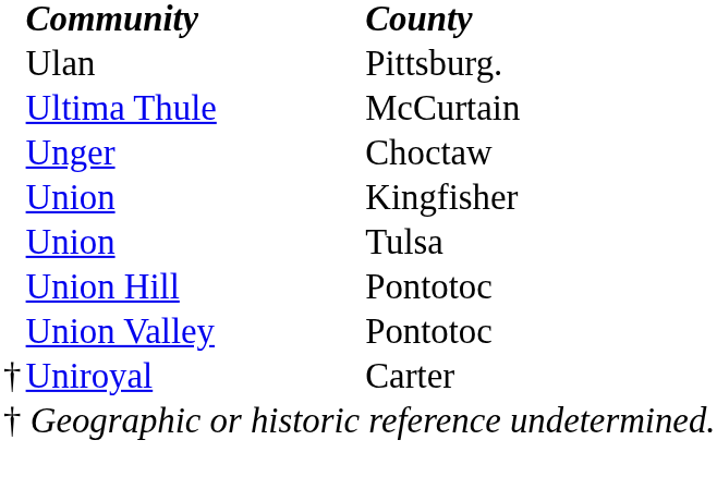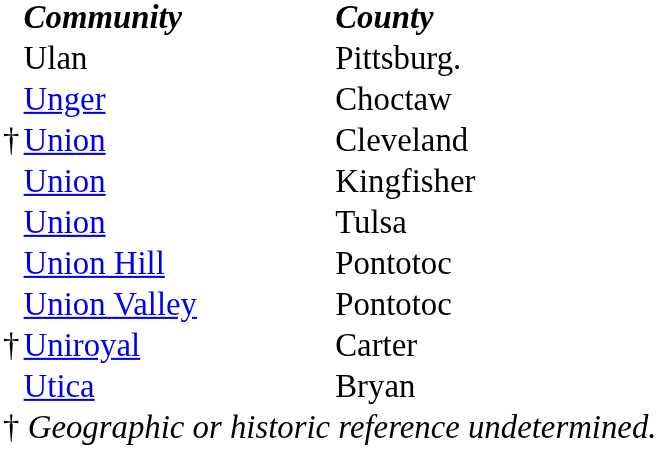 <table border="0" cellpadding="0">
 <tr>
 <td></td>
 <td width="150px"><strong><em>Community</em></strong></td>
 <td width="100px"><strong><em>County</em></strong></td>
 <td width="300px"></td>
 </tr>
 <tr>
 <td></td>
 <td>Ulan</td>
 <td>Pittsburg.</td>
 </tr>
 <tr>
 <td></td>
-<td><a href='#'>Ultima Thule</a></td>
-<td>McCurtain</td>
+<td><a href='#'>Unger</a></td>
+<td>Choctaw</td>
 <td></td>
 </tr>
 <tr>
-<td></td>
-<td><a href='#'>Unger</a></td>
-<td>Choctaw</td>
+<td>†</td>
+<td><a href='#'>Union</a></td>
+<td>Cleveland</td>
 <td></td>
 </tr>
 <tr>
 <td></td>
 <td><a href='#'>Union</a></td>
 <td>Kingfisher</td>
 <td></td>
 </tr>
 <tr>
 <td></td>
 <td><a href='#'>Union</a></td>
 <td>Tulsa</td>
 <td></td>
 </tr>
 <tr>
 <td></td>
 <td><a href='#'>Union Hill</a></td>
 <td>Pontotoc</td>
 <td></td>
 </tr>
 <tr>
 <td></td>
 <td><a href='#'>Union Valley</a></td>
 <td>Pontotoc</td>
 <td></td>
 </tr>
 <tr>
 <td>†</td>
 <td><a href='#'>Uniroyal</a></td>
 <td>Carter</td>
 <td></td>
 </tr>
 <tr>
+<td></td>
+<td><a href='#'>Utica</a></td>
+<td>Bryan</td>
+<td></td>
+</tr>
+<tr>
 <td colspan="4">† <em>Geographic or historic reference undetermined.</em></td>
 </tr>
 </table>
